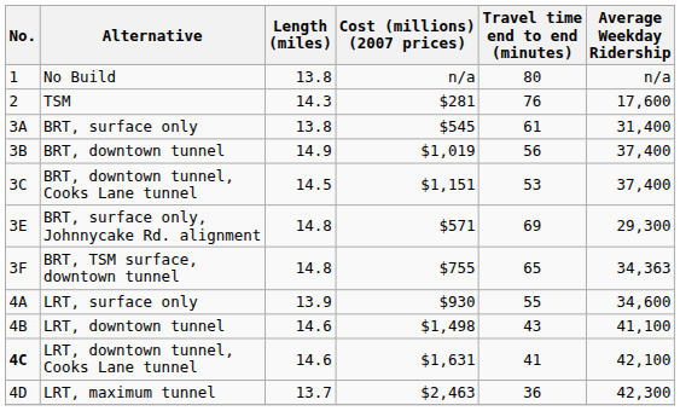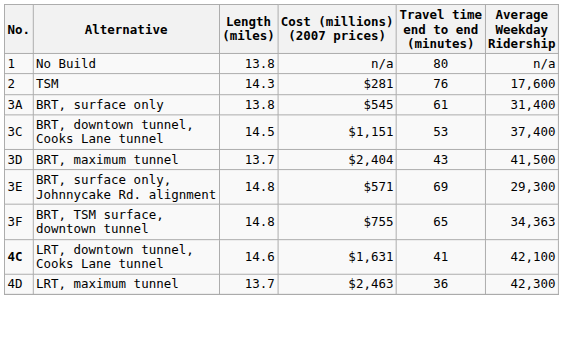 <table class="wikitable">
 <tr>
 <th>No.</th>
 <th>Alternative</th>
 <th>Length<br>(miles)</th>
 <th>Cost (millions)<br>(2007 prices)</th>
 <th>Travel time<br>end to end<br>(minutes)</th>
 <th>Average<br>Weekday<br>Ridership</th>
 </tr>
 <tr>
 <td>1</td>
 <td>No Build</td>
 <td align="right">13.8</td>
 <td align="right">n/a</td>
 <td align="center">80</td>
 <td align="right">n/a</td>
 </tr>
 <tr>
 <td>2</td>
 <td>TSM</td>
 <td align="right">14.3</td>
 <td align="right">$281</td>
 <td align="center">76</td>
 <td align="right">17,600</td>
 </tr>
 <tr>
 <td>3A</td>
 <td>BRT, surface only</td>
 <td align="right">13.8</td>
 <td align="right">$545</td>
 <td align="center">61</td>
 <td align="right">31,400</td>
 </tr>
 <tr>
-<td>3B</td>
-<td>BRT, downtown tunnel</td>
-<td align="right">14.9</td>
-<td align="right">$1,019</td>
-<td align="center">56</td>
-<td align="right">37,400</td>
-</tr>
-<tr>
 <td>3C</td>
 <td>BRT, downtown tunnel,<br>Cooks Lane tunnel</td>
 <td align="right">14.5</td>
 <td align="right">$1,151</td>
 <td align="center">53</td>
 <td align="right">37,400</td>
+</tr>
+<tr>
+<td>3D</td>
+<td>BRT, maximum tunnel</td>
+<td align="right">13.7</td>
+<td align="right">$2,404</td>
+<td align="center">43</td>
+<td align="right">41,500</td>
 </tr>
 <tr>
 <td>3E</td>
 <td>BRT, surface only,<br>Johnnycake Rd. alignment</td>
 <td align="right">14.8</td>
 <td align="right">$571</td>
 <td align="center">69</td>
 <td align="right">29,300</td>
 </tr>
 <tr>
 <td>3F</td>
 <td>BRT, TSM surface,<br>downtown tunnel</td>
 <td align="right">14.8</td>
 <td align="right">$755</td>
 <td align="center">65</td>
 <td align="right">34,363</td>
-</tr>
-<tr>
-<td>4A</td>
-<td>LRT, surface only</td>
-<td align="right">13.9</td>
-<td align="right">$930</td>
-<td align="center">55</td>
-<td align="right">34,600</td>
-</tr>
-<tr>
-<td>4B</td>
-<td>LRT, downtown tunnel</td>
-<td align="right">14.6</td>
-<td align="right">$1,498</td>
-<td align="center">43</td>
-<td align="right">41,100</td>
 </tr>
 <tr>
 <td><strong>4C</strong></td>
 <td>LRT, downtown tunnel, <br>Cooks Lane tunnel</td>
 <td align="right">14.6</td>
 <td align="right">$1,631</td>
 <td align="center">41</td>
 <td align="right">42,100</td>
 </tr>
 <tr>
 <td>4D</td>
 <td>LRT, maximum tunnel</td>
 <td align="right">13.7</td>
 <td align="right">$2,463</td>
 <td align="center">36</td>
 <td align="right">42,300</td>
 </tr>
 <tr>
 </tr>
 </table>
